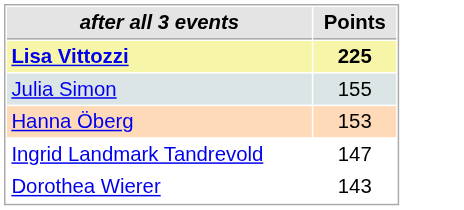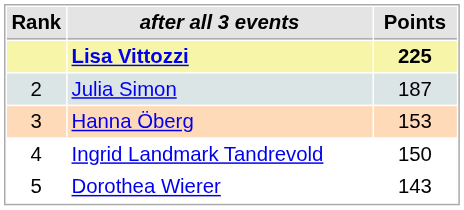 <table cellspacing="1" cellpadding="3" style="border:1px solid #AAAAAA;font-size:86%">
 <tr style="background-color: #E4E4E4;">
+<th style="border-bottom:1px solid #AAAAAA; width: 10px;">Rank</th>
 <th style="border-bottom:1px solid #AAAAAA; width: 200px;"><em>after all 3 events</em></th>
 <th style="border-bottom:1px solid #AAAAAA; width: 50px;">Points</th>
 </tr>
 <tr style="background:#f7f6a8;">
+<td style="text-align:center"></td>
 <td> <strong><a href='#'>Lisa Vittozzi</a></strong></td>
 <td style="text-align:center"><strong>225</strong></td>
 </tr>
 <tr style="background:#dce5e5;">
+<td align=center>2</td>
 <td> <a href='#'>Julia Simon</a></td>
-<td align=center>155</td>
+<td align=center>187</td>
 </tr>
 <tr style="background:#ffdab9;">
+<td align=center>3</td>
 <td> <a href='#'>Hanna Öberg</a></td>
 <td align=center>153</td>
 </tr>
 <tr>
+<td align=center>4</td>
 <td> <a href='#'>Ingrid Landmark Tandrevold</a></td>
-<td align=center>147</td>
+<td align=center>150</td>
 </tr>
 <tr>
+<td align=center>5</td>
 <td> <a href='#'>Dorothea Wierer</a></td>
 <td align=center>143</td>
 </tr>
 </table>
